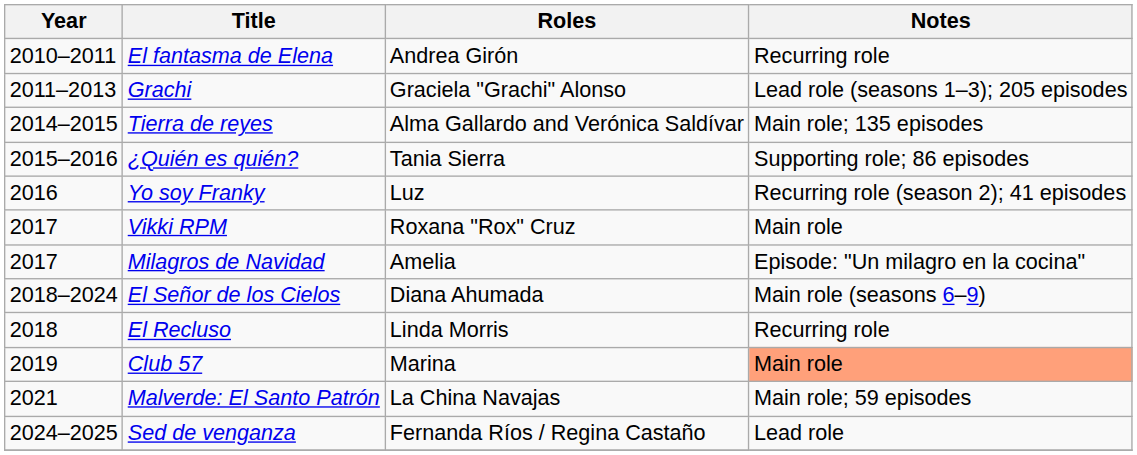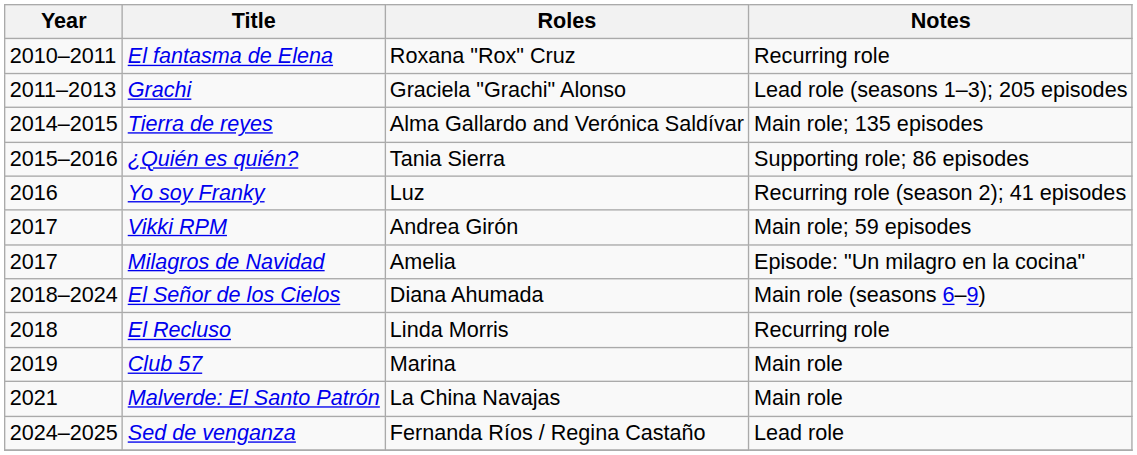 <table class="wikitable sortable">
 <tr>
 <th>Year</th>
 <th>Title</th>
 <th>Roles</th>
 <th>Notes</th>
 </tr>
 <tr>
 <td>2010–2011</td>
 <td><em><a href='#'>El fantasma de Elena</a></em></td>
-<td>Andrea Girón</td>
+<td>Roxana "Rox" Cruz</td>
 <td>Recurring role</td>
 </tr>
 <tr>
 <td>2011–2013</td>
 <td><em><a href='#'>Grachi</a></em></td>
 <td>Graciela "Grachi" Alonso</td>
 <td>Lead role (seasons 1–3); 205 episodes</td>
 </tr>
 <tr>
 <td>2014–2015</td>
 <td><em><a href='#'>Tierra de reyes</a></em></td>
 <td>Alma Gallardo and Verónica Saldívar</td>
 <td>Main role; 135 episodes</td>
 </tr>
 <tr>
 <td>2015–2016</td>
 <td><em><a href='#'>¿Quién es quién?</a></em></td>
 <td>Tania Sierra</td>
 <td>Supporting role; 86 episodes</td>
 </tr>
 <tr>
 <td>2016</td>
 <td><em><a href='#'>Yo soy Franky</a></em></td>
 <td>Luz</td>
 <td>Recurring role (season 2); 41 episodes</td>
 </tr>
 <tr>
 <td>2017</td>
 <td><em><a href='#'>Vikki RPM</a></em></td>
-<td>Roxana "Rox" Cruz</td>
-<td>Main role</td>
+<td>Andrea Girón</td>
+<td>Main role; 59 episodes</td>
 </tr>
 <tr>
 <td>2017</td>
 <td><em><a href='#'>Milagros de Navidad</a></em></td>
 <td>Amelia</td>
 <td>Episode: "Un milagro en la cocina"</td>
 </tr>
 <tr>
 <td>2018–2024</td>
 <td><em><a href='#'>El Señor de los Cielos</a></em></td>
 <td>Diana Ahumada</td>
 <td>Main role (seasons <a href='#'>6</a>–<a href='#'>9</a>)</td>
 </tr>
 <tr>
 <td>2018</td>
 <td><em><a href='#'>El Recluso</a></em></td>
 <td>Linda Morris</td>
 <td>Recurring role</td>
 </tr>
 <tr>
 <td>2019</td>
 <td><em><a href='#'>Club 57</a></em></td>
 <td>Marina</td>
-<td style="background: lightsalmon;">Main role</td>
+<td>Main role</td>
 </tr>
 <tr>
 <td>2021</td>
 <td><em><a href='#'>Malverde: El Santo Patrón</a></em></td>
 <td>La China Navajas</td>
-<td>Main role; 59 episodes</td>
+<td>Main role</td>
 </tr>
 <tr>
 <td>2024–2025</td>
 <td><em><a href='#'>Sed de venganza</a></em></td>
 <td>Fernanda Ríos / Regina Castaño</td>
 <td>Lead role</td>
 </tr>
 <tr>
 </tr>
 </table>
